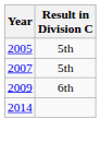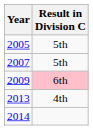 <table class="wikitable" style="text-align:center">
 <tr>
 <th>Year</th>
 <th>Result in<br>Division C</th>
 </tr>
 <tr>
 <td><a href='#'>2005</a></td>
 <td>5th</td>
 </tr>
 <tr>
 <td><a href='#'>2007</a></td>
 <td>5th</td>
 </tr>
 <tr>
 <td><a href='#'>2009</a></td>
-<td>6th</td>
+<td style="background: pink;">6th</td>
+</tr>
+<tr>
+<td><a href='#'>2013</a></td>
+<td>4th</td>
 </tr>
 <tr>
 <td><a href='#'>2014</a></td>
 <td></td>
 </tr>
 </table>
